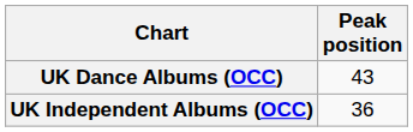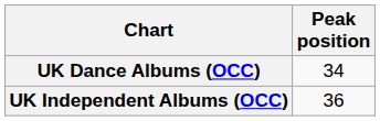 <table class="wikitable plainrowheaders sortable" style="text-align:center;" border="1">
 <tr>
 <th scope="col">Chart</th>
 <th scope="col">Peak<br>position</th>
 </tr>
 <tr>
 <th scope="row">UK Dance Albums (<a href='#'>OCC</a>)</th>
-<td>43</td>
+<td>34</td>
 </tr>
 <tr>
 <th scope="row">UK Independent Albums (<a href='#'>OCC</a>)</th>
 <td>36</td>
 </tr>
 </table>
